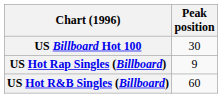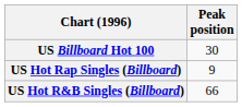 <table class="wikitable sortable plainrowheaders" style="text-align:center">
 <tr>
 <th scope="col">Chart (1996)</th>
 <th scope="col">Peak<br>position</th>
 </tr>
 <tr>
 <th scope="row">US <a href='#'><em>Billboard</em> Hot 100</a></th>
 <td>30</td>
 </tr>
 <tr>
 <th scope="row">US <a href='#'>Hot Rap Singles</a> (<em><a href='#'>Billboard</a></em>)</th>
 <td>9</td>
 </tr>
 <tr>
 <th scope="row">US <a href='#'>Hot R&B Singles</a> (<em><a href='#'>Billboard</a></em>)</th>
-<td>60</td>
+<td>66</td>
 </tr>
 </table>
